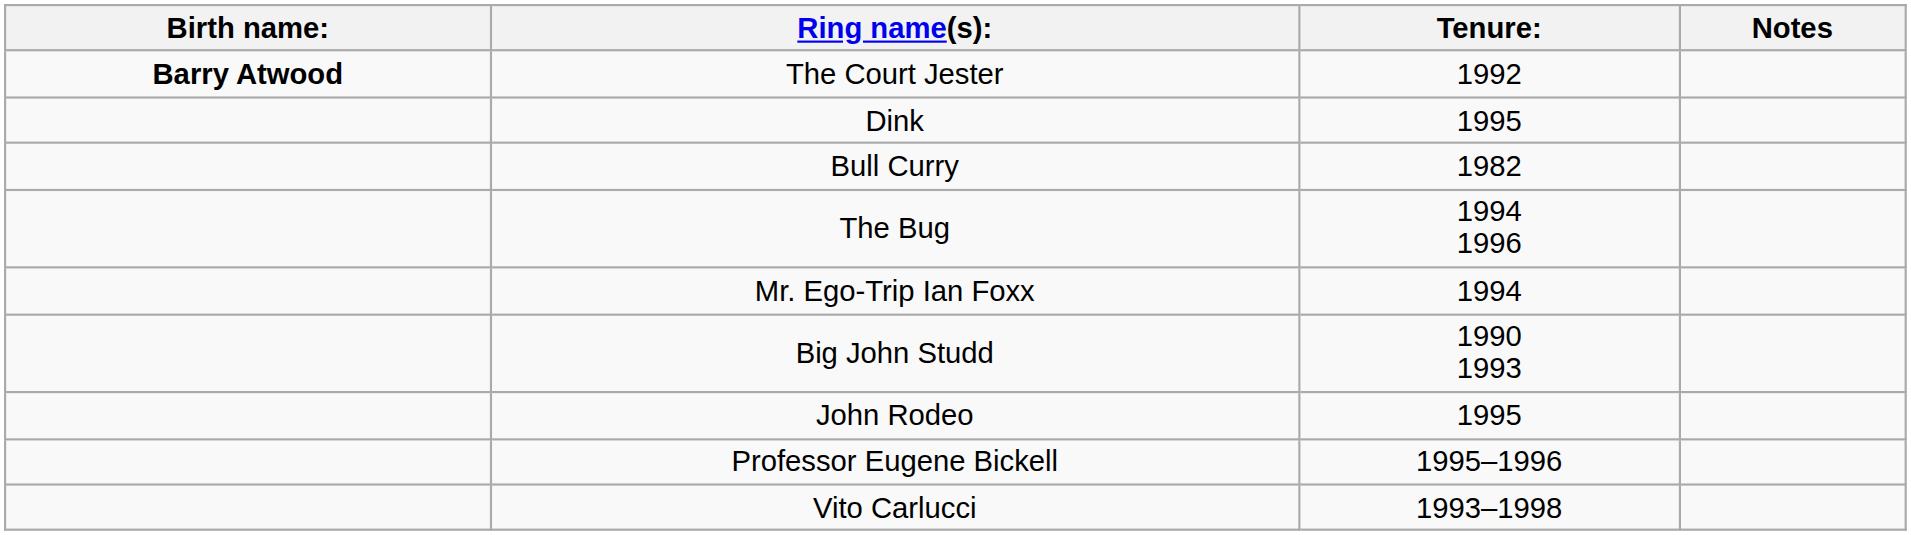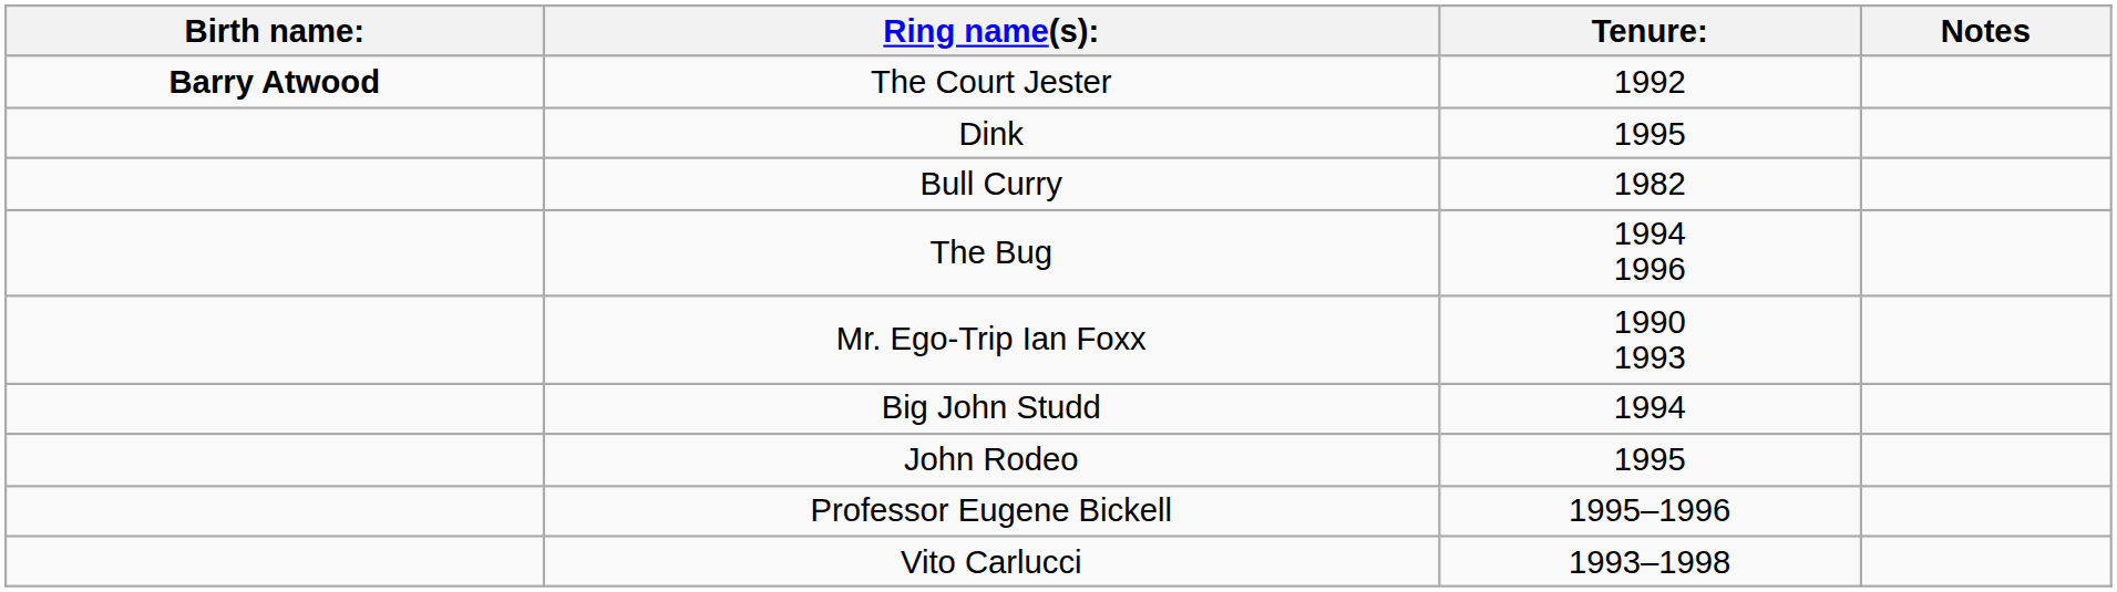 <table class="sortable wikitable" style="font-size:85%; text-align:center; width:70%;">
 <tr>
 <th>Birth name:</th>
 <th><a href='#'>Ring name</a>(s):</th>
 <th>Tenure:</th>
 <th>Notes</th>
 </tr>
 <tr>
 <td><strong>Barry Atwood</strong></td>
 <td>The Court Jester</td>
 <td>1992</td>
 <td></td>
 </tr>
 <tr>
 <td></td>
 <td>Dink</td>
 <td sort>1995</td>
 <td></td>
 </tr>
 <tr>
 <td></td>
 <td>Bull Curry</td>
 <td sort>1982</td>
 <td></td>
 </tr>
 <tr>
 <td></td>
 <td>The Bug</td>
 <td sort>1994<br>1996</td>
 <td></td>
 </tr>
 <tr>
 <td></td>
 <td>Mr. Ego-Trip Ian Foxx</td>
-<td sort>1994</td>
+<td sort>1990<br>1993</td>
 <td></td>
 </tr>
 <tr>
 <td></td>
 <td>Big John Studd</td>
-<td sort>1990<br>1993</td>
+<td sort>1994</td>
 <td></td>
 </tr>
 <tr>
 <td></td>
 <td>John Rodeo</td>
 <td sort>1995</td>
 <td></td>
 </tr>
 <tr>
 <td></td>
 <td>Professor Eugene Bickell</td>
 <td sort>1995–1996</td>
 <td></td>
 </tr>
 <tr>
 <td></td>
 <td>Vito Carlucci</td>
 <td sort>1993–1998</td>
 <td></td>
 </tr>
 </table>
